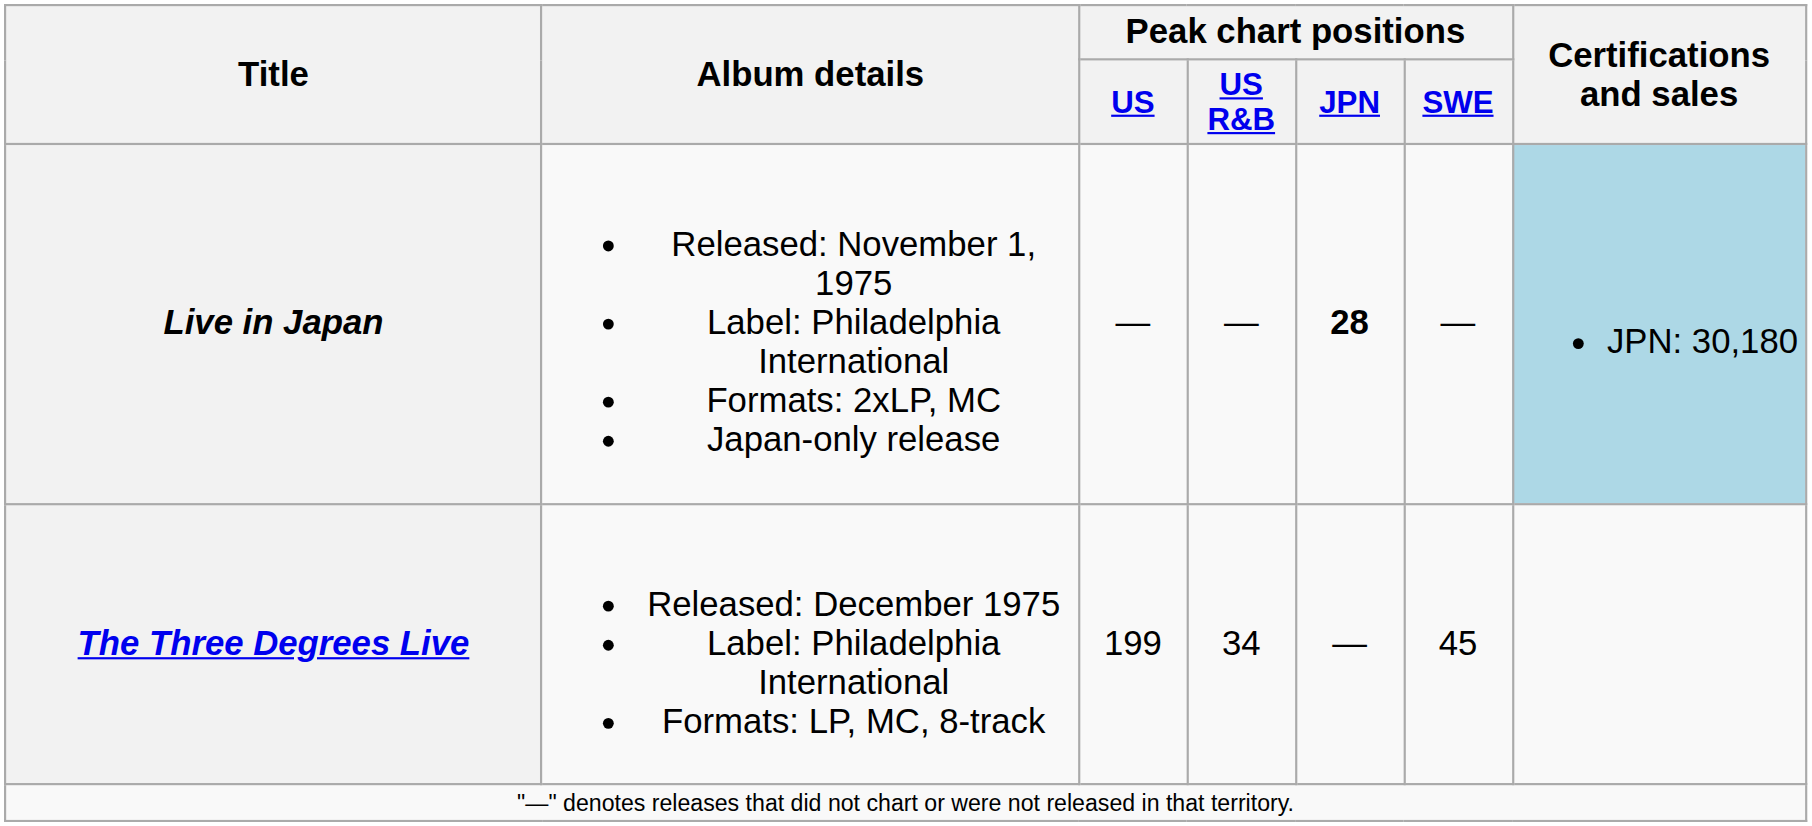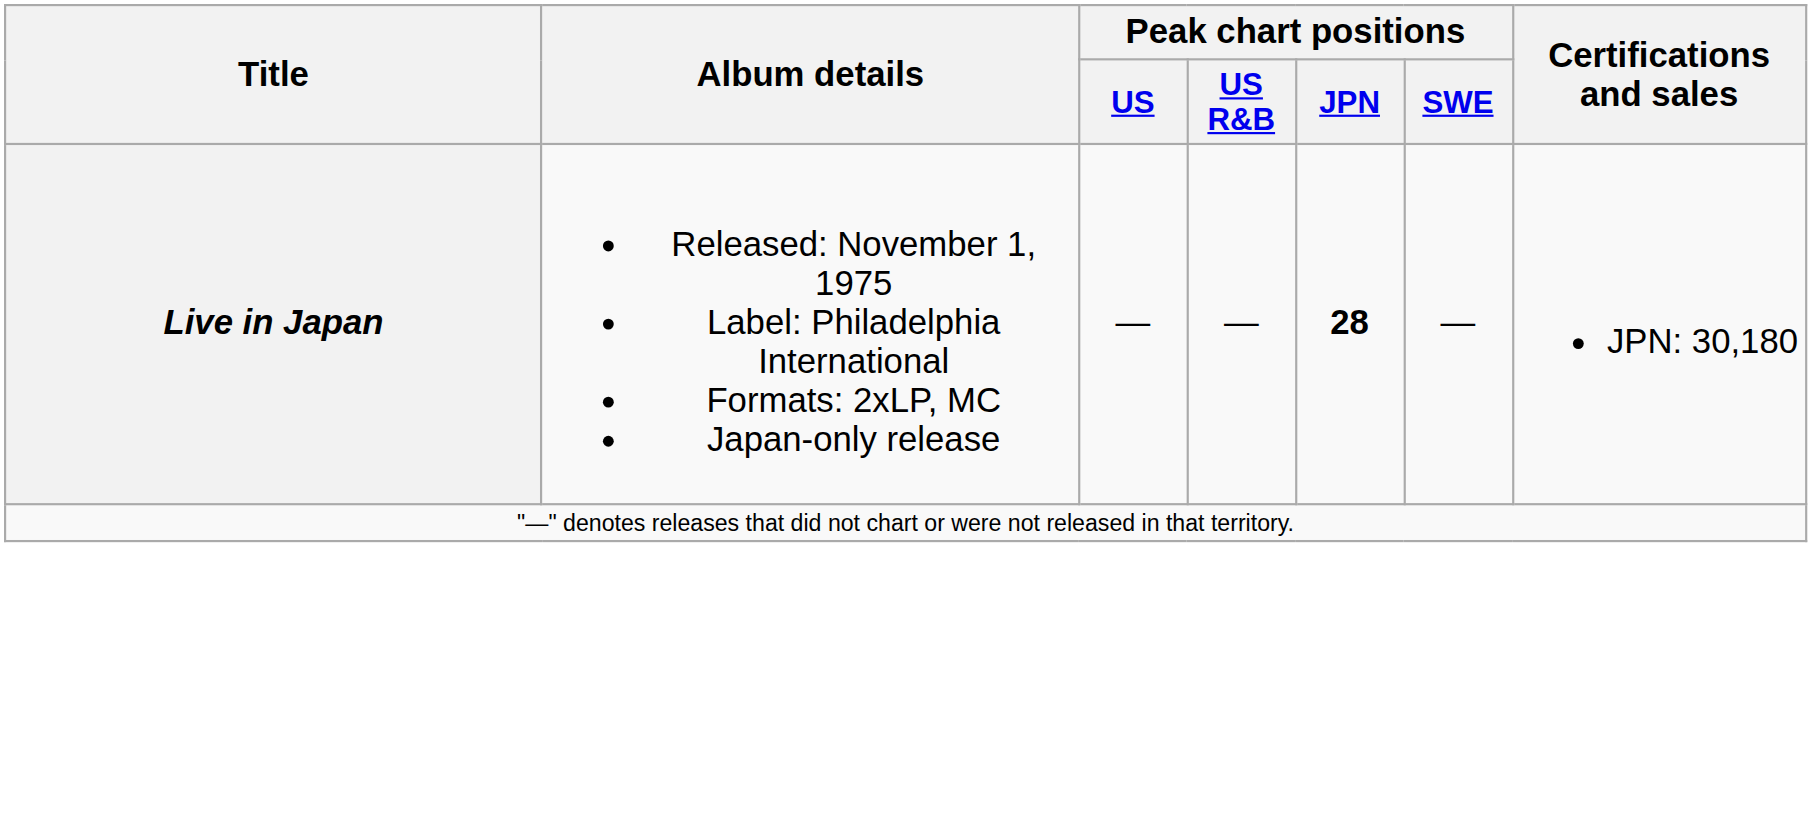 <table class="wikitable plainrowheaders" style="text-align:center;">
 <tr>
 <th rowspan="2" scope="col" style="width:15em;">Title</th>
 <th rowspan="2" scope="col" style="width:15em;">Album details</th>
 <th colspan="4">Peak chart positions</th>
 <th rowspan="2">Certifications<br>and sales</th>
 </tr>
 <tr>
 <th scope="col" style="width:3em;font-size:90%;"><a href='#'>US</a><br></th>
 <th scope="col" style="width:3em;font-size:90%;"><a href='#'>US R&B</a><br></th>
 <th scope="col" style="width:3em;font-size:90%;"><a href='#'>JPN</a><br></th>
 <th scope="col" style="width:3em;font-size:90%;"><a href='#'>SWE</a><br></th>
 </tr>
 <tr>
 <th scope="row"><em>Live in Japan</em></th>
 <td><br><ul><li>Released: November 1, 1975</li><li>Label: Philadelphia International</li><li>Formats: 2xLP, MC</li><li>Japan-only release</li></ul></td>
 <td>—</td>
 <td>—</td>
 <td><strong>28</strong></td>
 <td>—</td>
-<td style="background: lightblue;"><br><ul><li>JPN: 30,180</li></ul></td>
-</tr>
-<tr>
-<th scope="row"><em><a href='#'>The Three Degrees Live</a></em></th>
-<td><br><ul><li>Released: December 1975</li><li>Label: Philadelphia International</li><li>Formats: LP, MC, 8-track</li></ul></td>
-<td>199</td>
-<td>34</td>
-<td>—</td>
-<td>45</td>
-<td></td>
+<td><br><ul><li>JPN: 30,180</li></ul></td>
 </tr>
 <tr>
 <td colspan="7" style="font-size:8pt">"—" denotes releases that did not chart or were not released in that territory.</td>
 </tr>
 </table>
